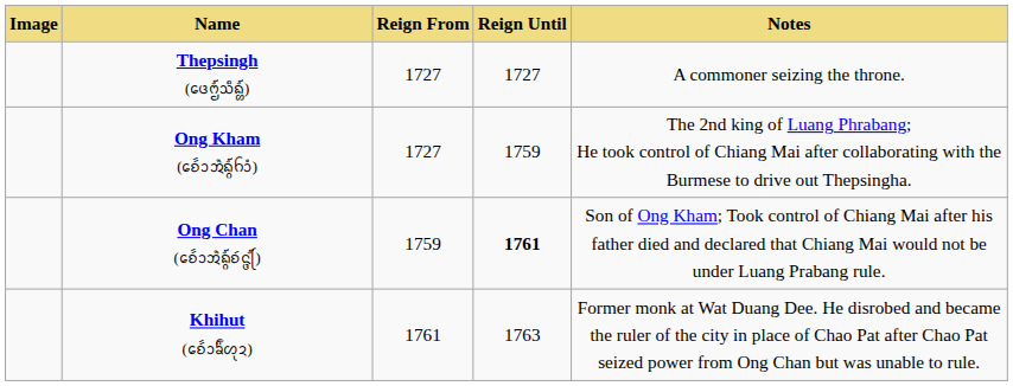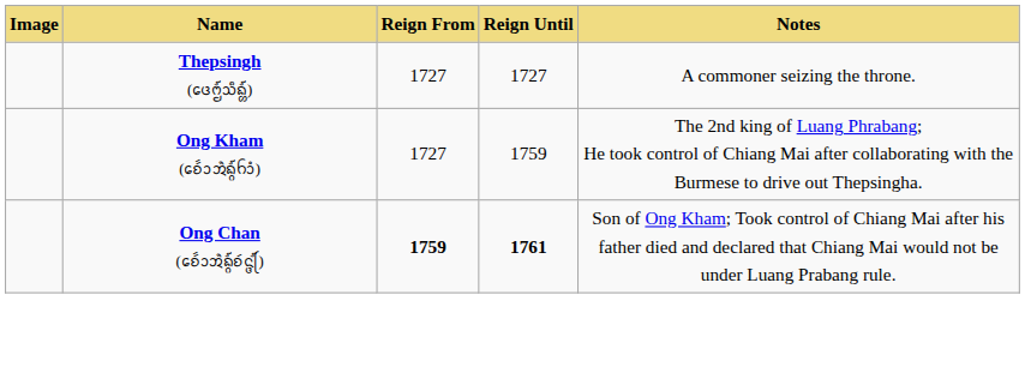 <table class="wikitable" style="text-align:center; font-size:90%; line-height:22px;">
 <tr colspan=10 style="background:#F0DC82; text-align:center">
 <td width="20"><span><strong>Image</strong></span></td>
 <td width="240"><span><strong>Name</strong></span></td>
 <td><span><strong>Reign From</strong></span></td>
 <td><span><strong>Reign Until</strong></span></td>
 <td width="340"><span><strong>Notes</strong></span></td>
 </tr>
 <tr>
 <td></td>
 <td><strong><a href='#'>Thepsingh</a></strong><br><small>(ᨴᩮᨻᩛ᩼ᩈᩥᨦ᩠ᩉ᩼)</small></td>
 <td>1727</td>
 <td>1727</td>
 <td>A commoner seizing the throne.</td>
 </tr>
 <tr>
 <td></td>
 <td><a href='#'><strong>Ong Kham</strong></a><br><small>(ᨧᩮᩢ᩶ᩣᩋᩫᨦ᩠ᨣ᩼ᨤᩴᩣ)</small></td>
 <td>1727</td>
 <td>1759</td>
 <td>The 2nd king of <a href='#'>Luang Phrabang</a>;<br>He took control of Chiang Mai after collaborating with the Burmese to drive out Thepsingha.</td>
 </tr>
 <tr>
 <td></td>
 <td><a href='#'><strong>Ong Chan</strong></a><br><small>(ᨧᩮᩢ᩶ᩣᩋᩫᨦ᩠ᨣ᩼ᨧᩢᨶ᩠ᨴᩕ᩼)</small></td>
-<td>1759</td>
+<td><strong>1759</strong></td>
 <td><strong>1761</strong></td>
 <td>Son of <a href='#'>Ong Kham</a>; Took control of Chiang Mai after his father died and declared that Chiang Mai would not be under Luang Prabang rule.</td>
 </tr>
-<tr>
-<td></td>
-<td><strong><a href='#'>Khihut</a></strong><br><small>(ᨧᩮᩢ᩶ᩣᨢᩦ᩶ᩉᩩᨯ)</small></td>
-<td>1761</td>
-<td>1763</td>
-<td>Former monk at Wat Duang Dee. He disrobed and became the ruler of the city in place of Chao Pat after Chao Pat seized power from Ong Chan but was unable to rule.</td>
-</tr>
 </table>
